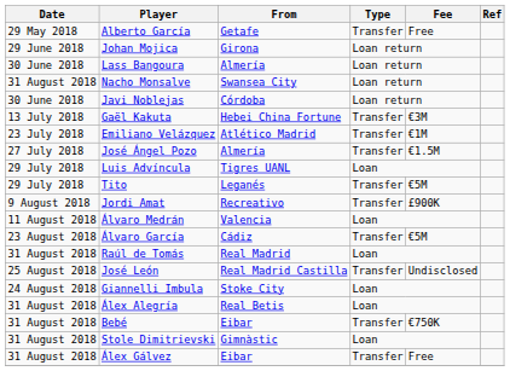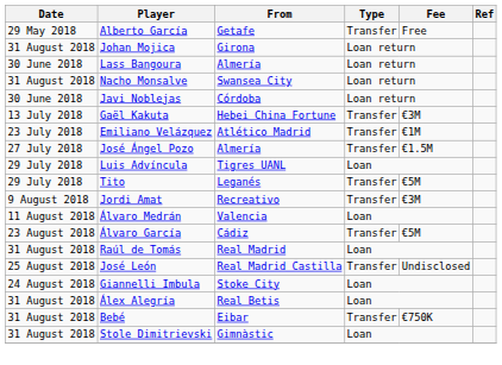 <table class="wikitable">
 <tr>
 <th>Date</th>
 <th>Player</th>
 <th>From</th>
 <th>Type</th>
 <th>Fee</th>
 <th>Ref</th>
 </tr>
 <tr>
 <td>29 May 2018</td>
 <td> <a href='#'>Alberto García</a></td>
 <td> <a href='#'>Getafe</a></td>
 <td>Transfer</td>
 <td>Free</td>
 <td></td>
 </tr>
 <tr>
-<td>29 June 2018</td>
+<td>31 August 2018</td>
 <td> <a href='#'>Johan Mojica</a></td>
 <td> <a href='#'>Girona</a></td>
 <td colspan=2>Loan return</td>
 <td></td>
 </tr>
 <tr>
 <td>30 June 2018</td>
 <td> <a href='#'>Lass Bangoura</a></td>
 <td> <a href='#'>Almería</a></td>
 <td colspan=2>Loan return</td>
 <td></td>
 </tr>
 <tr>
 <td>31 August 2018</td>
 <td> <a href='#'>Nacho Monsalve</a></td>
 <td> <a href='#'>Swansea City</a></td>
 <td colspan=2>Loan return</td>
 <td></td>
 </tr>
 <tr>
 <td>30 June 2018</td>
 <td> <a href='#'>Javi Noblejas</a></td>
 <td> <a href='#'>Córdoba</a></td>
 <td colspan=2>Loan return</td>
 <td></td>
 </tr>
 <tr>
 <td>13 July 2018</td>
 <td> <a href='#'>Gaël Kakuta</a></td>
 <td> <a href='#'>Hebei China Fortune</a></td>
 <td>Transfer</td>
 <td>€3M</td>
 <td></td>
 </tr>
 <tr>
 <td>23 July 2018</td>
 <td> <a href='#'>Emiliano Velázquez</a></td>
 <td> <a href='#'>Atlético Madrid</a></td>
 <td>Transfer</td>
 <td>€1M</td>
 <td></td>
 </tr>
 <tr>
 <td>27 July 2018</td>
 <td> <a href='#'>José Ángel Pozo</a></td>
 <td> <a href='#'>Almería</a></td>
 <td>Transfer</td>
 <td>€1.5M</td>
 <td></td>
 </tr>
 <tr>
 <td>29 July 2018</td>
 <td> <a href='#'>Luis Advíncula</a></td>
 <td> <a href='#'>Tigres UANL</a></td>
 <td colspan=2>Loan</td>
 <td></td>
 </tr>
 <tr>
 <td>29 July 2018</td>
 <td> <a href='#'>Tito</a></td>
 <td> <a href='#'>Leganés</a></td>
 <td>Transfer</td>
 <td>€5M</td>
 <td></td>
 </tr>
 <tr>
 <td>9 August 2018</td>
 <td> <a href='#'>Jordi Amat</a></td>
 <td> <a href='#'>Recreativo</a></td>
 <td>Transfer</td>
-<td>£900K</td>
+<td>€3M</td>
 <td></td>
 </tr>
 <tr>
 <td>11 August 2018</td>
 <td> <a href='#'>Álvaro Medrán</a></td>
 <td> <a href='#'>Valencia</a></td>
 <td colspan=2>Loan</td>
 <td></td>
 </tr>
 <tr>
 <td>23 August 2018</td>
 <td> <a href='#'>Álvaro García</a></td>
 <td> <a href='#'>Cádiz</a></td>
 <td>Transfer</td>
 <td>€5M</td>
 <td></td>
 </tr>
 <tr>
 <td>31 August 2018</td>
 <td> <a href='#'>Raúl de Tomás</a></td>
 <td> <a href='#'>Real Madrid</a></td>
 <td colspan=2>Loan</td>
 <td></td>
 </tr>
 <tr>
 <td>25 August 2018</td>
 <td> <a href='#'>José León</a></td>
 <td> <a href='#'>Real Madrid Castilla</a></td>
 <td>Transfer</td>
 <td>Undisclosed</td>
 <td></td>
 </tr>
 <tr>
 <td>24 August 2018</td>
 <td> <a href='#'>Giannelli Imbula</a></td>
 <td> <a href='#'>Stoke City</a></td>
 <td colspan=2>Loan</td>
 <td></td>
 </tr>
 <tr>
 <td>31 August 2018</td>
 <td> <a href='#'>Álex Alegría</a></td>
 <td> <a href='#'>Real Betis</a></td>
 <td colspan=2>Loan</td>
 <td></td>
 </tr>
 <tr>
 <td>31 August 2018</td>
 <td> <a href='#'>Bebé</a></td>
 <td> <a href='#'>Eibar</a></td>
 <td>Transfer</td>
 <td>€750K</td>
 <td></td>
 </tr>
 <tr>
 <td>31 August 2018</td>
 <td> <a href='#'>Stole Dimitrievski</a></td>
 <td> <a href='#'>Gimnàstic</a></td>
 <td colspan=2>Loan</td>
 <td></td>
 </tr>
 <tr>
-<td>31 August 2018</td>
-<td> <a href='#'>Álex Gálvez</a></td>
-<td> <a href='#'>Eibar</a></td>
-<td>Transfer</td>
-<td>Free</td>
-<td></td>
-</tr>
-<tr>
 </tr>
 </table>
